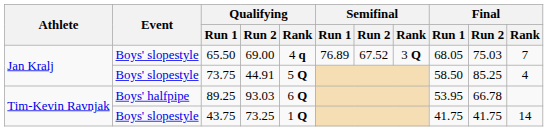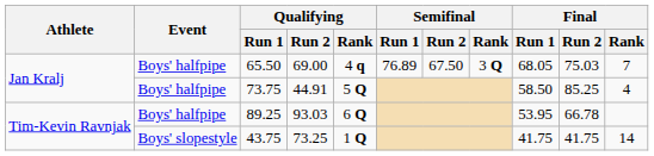 <table class="wikitable">
 <tr>
 <th rowspan="2">Athlete</th>
 <th rowspan="2">Event</th>
 <th colspan="3">Qualifying</th>
 <th colspan="3">Semifinal</th>
 <th colspan="3">Final</th>
 </tr>
 <tr>
 <th>Run 1</th>
 <th>Run 2</th>
 <th>Rank</th>
 <th>Run 1</th>
 <th>Run 2</th>
 <th>Rank</th>
 <th>Run 1</th>
 <th>Run 2</th>
 <th>Rank</th>
 </tr>
 <tr>
 <td rowspan="2"><a href='#'>Jan Kralj</a></td>
-<td><a href='#'>Boys' slopestyle</a></td>
+<td><a href='#'>Boys' halfpipe</a></td>
 <td align="center">65.50</td>
 <td align="center">69.00</td>
 <td align="center">4 <strong>q</strong></td>
 <td align="center">76.89</td>
-<td align="center">67.52</td>
+<td align="center">67.50</td>
 <td align="center">3 <strong>Q</strong></td>
 <td align="center">68.05</td>
 <td align="center">75.03</td>
 <td align="center">7</td>
 </tr>
 <tr>
-<td><a href='#'>Boys' slopestyle</a></td>
+<td><a href='#'>Boys' halfpipe</a></td>
 <td align="center">73.75</td>
 <td align="center">44.91</td>
 <td align="center">5 <strong>Q</strong></td>
 <td colspan=3 bgcolor="wheat"></td>
 <td align="center">58.50</td>
 <td align="center">85.25</td>
 <td align="center">4</td>
 </tr>
 <tr>
 <td rowspan="2"><a href='#'>Tim-Kevin Ravnjak</a></td>
 <td><a href='#'>Boys' halfpipe</a></td>
 <td align="center">89.25</td>
 <td align="center">93.03</td>
 <td align="center">6 <strong>Q</strong></td>
 <td align=center bgcolor=wheat colspan=3></td>
 <td align="center">53.95</td>
 <td align="center">66.78</td>
 <td align="center"></td>
 </tr>
 <tr>
 <td><a href='#'>Boys' slopestyle</a></td>
 <td align="center">43.75</td>
 <td align="center">73.25</td>
 <td align="center">1 <strong>Q</strong></td>
 <td colspan=3 bgcolor="wheat"></td>
 <td align="center">41.75</td>
 <td align="center">41.75</td>
 <td align="center">14</td>
 </tr>
 </table>
